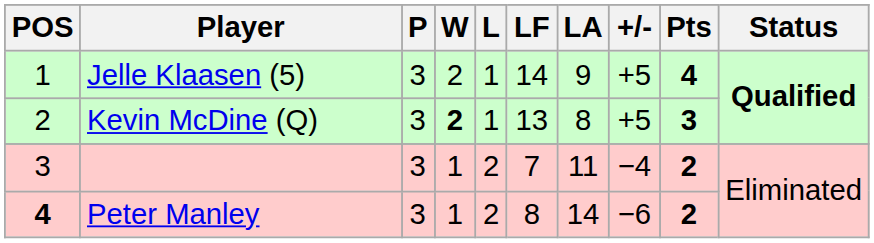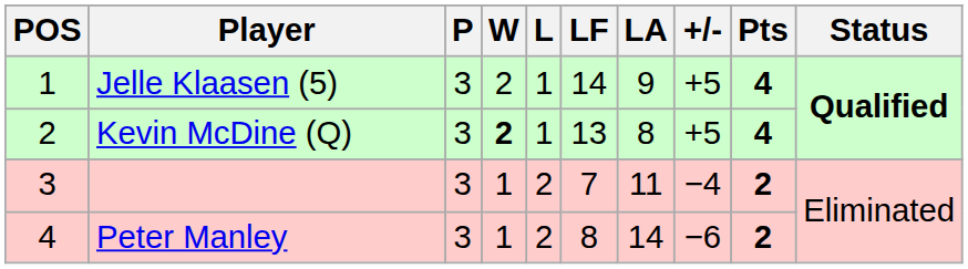 <table class="wikitable" style="text-align:center; margin: 1em auto 1em auto, align:left">
 <tr>
 <th width=20>POS</th>
 <th width=168>Player</th>
 <th width=3>P</th>
 <th width=3>W</th>
 <th width=3>L</th>
 <th width=20>LF</th>
 <th width=20>LA</th>
 <th width=20>+/-</th>
 <th width=20>Pts</th>
 <th width=70>Status</th>
 </tr>
 <tr style="background:#CCFFCC;">
 <td>1</td>
 <td style="text-align:left;"> <a href='#'>Jelle Klaasen</a> (5)</td>
 <td>3</td>
 <td>2</td>
 <td>1</td>
 <td>14</td>
 <td>9</td>
 <td>+5</td>
 <td><strong>4</strong></td>
 <td rowspan=2><strong>Qualified</strong></td>
 </tr>
 <tr style="background:#CCFFCC;">
 <td>2</td>
 <td style="text-align:left;"> <a href='#'>Kevin McDine</a> (Q)</td>
 <td>3</td>
 <td><strong>2</strong></td>
 <td>1</td>
 <td>13</td>
 <td>8</td>
 <td>+5</td>
-<td><strong>3</strong></td>
+<td><strong>4</strong></td>
 </tr>
 <tr style="background:#FFCCCC;">
 <td>3</td>
 <td style="text-align:left;"></td>
 <td>3</td>
 <td>1</td>
 <td>2</td>
 <td>7</td>
 <td>11</td>
 <td>−4</td>
 <td><strong>2</strong></td>
 <td rowspan=2>Eliminated</td>
 </tr>
 <tr style="background:#FFCCCC;">
-<td><strong>4</strong></td>
+<td>4</td>
 <td style="text-align:left;"> <a href='#'>Peter Manley</a></td>
 <td>3</td>
 <td>1</td>
 <td>2</td>
 <td>8</td>
 <td>14</td>
 <td>−6</td>
 <td><strong>2</strong></td>
 </tr>
 </table>
